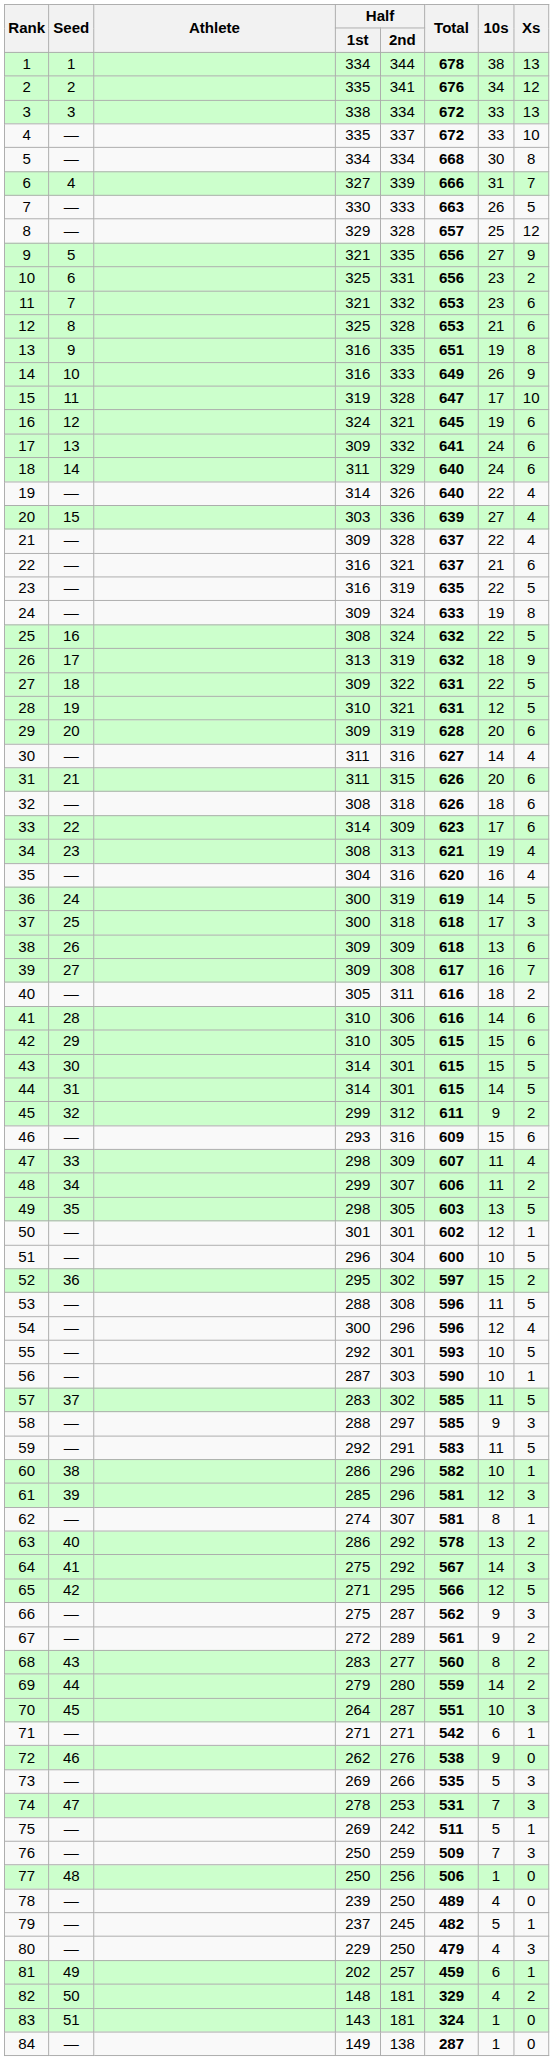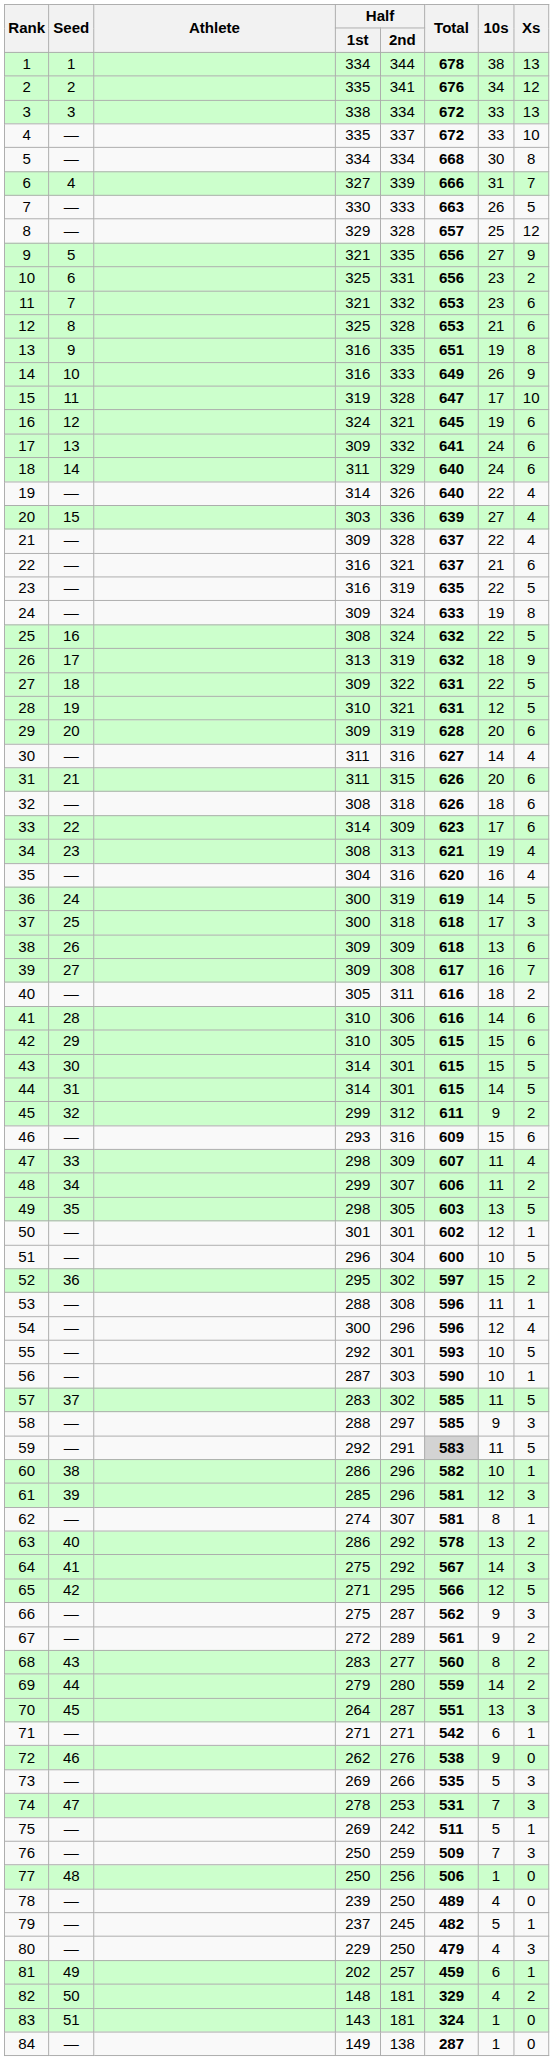 <table class="wikitable" style="text-align:center">
 <tr>
 <th rowspan=2 width=40>Rank</th>
 <th rowspan=2 width=40>Seed</th>
 <th rowspan=2 width=250>Athlete</th>
 <th colspan=2>Half</th>
 <th rowspan=2 width=50>Total</th>
 <th rowspan=2 width=30>10s</th>
 <th rowspan=2 width=30>Xs</th>
 </tr>
 <tr>
 <th width=40>1st</th>
 <th width=40>2nd</th>
 </tr>
 <tr bgcolor="#CCFFCC">
 <td>1</td>
 <td>1</td>
 <td align="left"></td>
 <td>334</td>
 <td>344</td>
 <td><strong>678</strong></td>
 <td>38</td>
 <td>13</td>
 </tr>
 <tr bgcolor="#CCFFCC">
 <td>2</td>
 <td>2</td>
 <td align="left"></td>
 <td>335</td>
 <td>341</td>
 <td><strong>676</strong></td>
 <td>34</td>
 <td>12</td>
 </tr>
 <tr bgcolor="#CCFFCC">
 <td>3</td>
 <td>3</td>
 <td align="left"></td>
 <td>338</td>
 <td>334</td>
 <td><strong>672</strong></td>
 <td>33</td>
 <td>13</td>
 </tr>
 <tr>
 <td>4</td>
 <td>—</td>
 <td align="left"></td>
 <td>335</td>
 <td>337</td>
 <td><strong>672</strong></td>
 <td>33</td>
 <td>10</td>
 </tr>
 <tr>
 <td>5</td>
 <td>—</td>
 <td align="left"></td>
 <td>334</td>
 <td>334</td>
 <td><strong>668</strong></td>
 <td>30</td>
 <td>8</td>
 </tr>
 <tr bgcolor="#CCFFCC">
 <td>6</td>
 <td>4</td>
 <td align="left"></td>
 <td>327</td>
 <td>339</td>
 <td><strong>666</strong></td>
 <td>31</td>
 <td>7</td>
 </tr>
 <tr>
 <td>7</td>
 <td>—</td>
 <td align="left"></td>
 <td>330</td>
 <td>333</td>
 <td><strong>663</strong></td>
 <td>26</td>
 <td>5</td>
 </tr>
 <tr>
 <td>8</td>
 <td>—</td>
 <td align="left"></td>
 <td>329</td>
 <td>328</td>
 <td><strong>657</strong></td>
 <td>25</td>
 <td>12</td>
 </tr>
 <tr bgcolor="#ccffcc">
 <td>9</td>
 <td>5</td>
 <td align="left"></td>
 <td>321</td>
 <td>335</td>
 <td><strong>656</strong></td>
 <td>27</td>
 <td>9</td>
 </tr>
 <tr bgcolor="#CCFFCC">
 <td>10</td>
 <td>6</td>
 <td align="left"></td>
 <td>325</td>
 <td>331</td>
 <td><strong>656</strong></td>
 <td>23</td>
 <td>2</td>
 </tr>
 <tr bgcolor="#CCFFCC">
 <td>11</td>
 <td>7</td>
 <td align="left"></td>
 <td>321</td>
 <td>332</td>
 <td><strong>653</strong></td>
 <td>23</td>
 <td>6</td>
 </tr>
 <tr bgcolor="#CCFFCC">
 <td>12</td>
 <td>8</td>
 <td align="left"></td>
 <td>325</td>
 <td>328</td>
 <td><strong>653</strong></td>
 <td>21</td>
 <td>6</td>
 </tr>
 <tr bgcolor="#CCFFCC">
 <td>13</td>
 <td>9</td>
 <td align="left"></td>
 <td>316</td>
 <td>335</td>
 <td><strong>651</strong></td>
 <td>19</td>
 <td>8</td>
 </tr>
 <tr bgcolor="#CCFFCC">
 <td>14</td>
 <td>10</td>
 <td align="left"></td>
 <td>316</td>
 <td>333</td>
 <td><strong>649</strong></td>
 <td>26</td>
 <td>9</td>
 </tr>
 <tr bgcolor="#CCFFCC">
 <td>15</td>
 <td>11</td>
 <td align="left"></td>
 <td>319</td>
 <td>328</td>
 <td><strong>647</strong></td>
 <td>17</td>
 <td>10</td>
 </tr>
 <tr bgcolor="#CCFFCC">
 <td>16</td>
 <td>12</td>
 <td align="left"></td>
 <td>324</td>
 <td>321</td>
 <td><strong>645</strong></td>
 <td>19</td>
 <td>6</td>
 </tr>
 <tr bgcolor="#CCFFCC">
 <td>17</td>
 <td>13</td>
 <td align="left"></td>
 <td>309</td>
 <td>332</td>
 <td><strong>641</strong></td>
 <td>24</td>
 <td>6</td>
 </tr>
 <tr bgcolor="#CCFFCC">
 <td>18</td>
 <td>14</td>
 <td align="left"></td>
 <td>311</td>
 <td>329</td>
 <td><strong>640</strong></td>
 <td>24</td>
 <td>6</td>
 </tr>
 <tr>
 <td>19</td>
 <td>—</td>
 <td align="left"></td>
 <td>314</td>
 <td>326</td>
 <td><strong>640</strong></td>
 <td>22</td>
 <td>4</td>
 </tr>
 <tr bgcolor="#CCFFCC">
 <td>20</td>
 <td>15</td>
 <td align="left"></td>
 <td>303</td>
 <td>336</td>
 <td><strong>639</strong></td>
 <td>27</td>
 <td>4</td>
 </tr>
 <tr>
 <td>21</td>
 <td>—</td>
 <td align="left"></td>
 <td>309</td>
 <td>328</td>
 <td><strong>637</strong></td>
 <td>22</td>
 <td>4</td>
 </tr>
 <tr>
 <td>22</td>
 <td>—</td>
 <td align="left"></td>
 <td>316</td>
 <td>321</td>
 <td><strong>637</strong></td>
 <td>21</td>
 <td>6</td>
 </tr>
 <tr>
 <td>23</td>
 <td>—</td>
 <td align="left"></td>
 <td>316</td>
 <td>319</td>
 <td><strong>635</strong></td>
 <td>22</td>
 <td>5</td>
 </tr>
 <tr>
 <td>24</td>
 <td>—</td>
 <td align="left"></td>
 <td>309</td>
 <td>324</td>
 <td><strong>633</strong></td>
 <td>19</td>
 <td>8</td>
 </tr>
 <tr bgcolor="#CCFFCC">
 <td>25</td>
 <td>16</td>
 <td align="left"></td>
 <td>308</td>
 <td>324</td>
 <td><strong>632</strong></td>
 <td>22</td>
 <td>5</td>
 </tr>
 <tr bgcolor="#CCFFCC">
 <td>26</td>
 <td>17</td>
 <td align="left"></td>
 <td>313</td>
 <td>319</td>
 <td><strong>632</strong></td>
 <td>18</td>
 <td>9</td>
 </tr>
 <tr bgcolor="#CCFFCC">
 <td>27</td>
 <td>18</td>
 <td align="left"></td>
 <td>309</td>
 <td>322</td>
 <td><strong>631</strong></td>
 <td>22</td>
 <td>5</td>
 </tr>
 <tr bgcolor="#CCFFCC">
 <td>28</td>
 <td>19</td>
 <td align="left"></td>
 <td>310</td>
 <td>321</td>
 <td><strong>631</strong></td>
 <td>12</td>
 <td>5</td>
 </tr>
 <tr bgcolor="#CCFFCC">
 <td>29</td>
 <td>20</td>
 <td align="left"></td>
 <td>309</td>
 <td>319</td>
 <td><strong>628</strong></td>
 <td>20</td>
 <td>6</td>
 </tr>
 <tr>
 <td>30</td>
 <td>—</td>
 <td align="left"></td>
 <td>311</td>
 <td>316</td>
 <td><strong>627</strong></td>
 <td>14</td>
 <td>4</td>
 </tr>
 <tr bgcolor="#CCFFCC">
 <td>31</td>
 <td>21</td>
 <td align="left"></td>
 <td>311</td>
 <td>315</td>
 <td><strong>626</strong></td>
 <td>20</td>
 <td>6</td>
 </tr>
 <tr>
 <td>32</td>
 <td>—</td>
 <td align="left"></td>
 <td>308</td>
 <td>318</td>
 <td><strong>626</strong></td>
 <td>18</td>
 <td>6</td>
 </tr>
 <tr bgcolor="#CCFFCC">
 <td>33</td>
 <td>22</td>
 <td align="left"></td>
 <td>314</td>
 <td>309</td>
 <td><strong>623</strong></td>
 <td>17</td>
 <td>6</td>
 </tr>
 <tr bgcolor="#CCFFCC">
 <td>34</td>
 <td>23</td>
 <td align="left"></td>
 <td>308</td>
 <td>313</td>
 <td><strong>621</strong></td>
 <td>19</td>
 <td>4</td>
 </tr>
 <tr>
 <td>35</td>
 <td>—</td>
 <td align="left"></td>
 <td>304</td>
 <td>316</td>
 <td><strong>620</strong></td>
 <td>16</td>
 <td>4</td>
 </tr>
 <tr bgcolor="#CCFFCC">
 <td>36</td>
 <td>24</td>
 <td align="left"></td>
 <td>300</td>
 <td>319</td>
 <td><strong>619</strong></td>
 <td>14</td>
 <td>5</td>
 </tr>
 <tr bgcolor="#CCFFCC">
 <td>37</td>
 <td>25</td>
 <td align="left"></td>
 <td>300</td>
 <td>318</td>
 <td><strong>618</strong></td>
 <td>17</td>
 <td>3</td>
 </tr>
 <tr bgcolor="#CCFFCC">
 <td>38</td>
 <td>26</td>
 <td align="left"></td>
 <td>309</td>
 <td>309</td>
 <td><strong>618</strong></td>
 <td>13</td>
 <td>6</td>
 </tr>
 <tr bgcolor="#CCFFCC">
 <td>39</td>
 <td>27</td>
 <td align="left"></td>
 <td>309</td>
 <td>308</td>
 <td><strong>617</strong></td>
 <td>16</td>
 <td>7</td>
 </tr>
 <tr>
 <td>40</td>
 <td>—</td>
 <td align="left"></td>
 <td>305</td>
 <td>311</td>
 <td><strong>616</strong></td>
 <td>18</td>
 <td>2</td>
 </tr>
 <tr bgcolor="#CCFFCC">
 <td>41</td>
 <td>28</td>
 <td align="left"></td>
 <td>310</td>
 <td>306</td>
 <td><strong>616</strong></td>
 <td>14</td>
 <td>6</td>
 </tr>
 <tr bgcolor="#CCFFCC">
 <td>42</td>
 <td>29</td>
 <td align="left"></td>
 <td>310</td>
 <td>305</td>
 <td><strong>615</strong></td>
 <td>15</td>
 <td>6</td>
 </tr>
 <tr bgcolor="#CCFFCC">
 <td>43</td>
 <td>30</td>
 <td align="left"></td>
 <td>314</td>
 <td>301</td>
 <td><strong>615</strong></td>
 <td>15</td>
 <td>5</td>
 </tr>
 <tr bgcolor="#CCFFCC">
 <td>44</td>
 <td>31</td>
 <td align="left"></td>
 <td>314</td>
 <td>301</td>
 <td><strong>615</strong></td>
 <td>14</td>
 <td>5</td>
 </tr>
 <tr bgcolor="#CCFFCC">
 <td>45</td>
 <td>32</td>
 <td align="left"></td>
 <td>299</td>
 <td>312</td>
 <td><strong>611</strong></td>
 <td>9</td>
 <td>2</td>
 </tr>
 <tr>
 <td>46</td>
 <td>—</td>
 <td align="left"></td>
 <td>293</td>
 <td>316</td>
 <td><strong>609</strong></td>
 <td>15</td>
 <td>6</td>
 </tr>
 <tr bgcolor="#CCFFCC">
 <td>47</td>
 <td>33</td>
 <td align="left"></td>
 <td>298</td>
 <td>309</td>
 <td><strong>607</strong></td>
 <td>11</td>
 <td>4</td>
 </tr>
 <tr bgcolor="#CCFFCC">
 <td>48</td>
 <td>34</td>
 <td align="left"></td>
 <td>299</td>
 <td>307</td>
 <td><strong>606</strong></td>
 <td>11</td>
 <td>2</td>
 </tr>
 <tr bgcolor="#CCFFCC">
 <td>49</td>
 <td>35</td>
 <td align="left"></td>
 <td>298</td>
 <td>305</td>
 <td><strong>603</strong></td>
 <td>13</td>
 <td>5</td>
 </tr>
 <tr>
 <td>50</td>
 <td>—</td>
 <td align="left"></td>
 <td>301</td>
 <td>301</td>
 <td><strong>602</strong></td>
 <td>12</td>
 <td>1</td>
 </tr>
 <tr>
 <td>51</td>
 <td>—</td>
 <td align="left"></td>
 <td>296</td>
 <td>304</td>
 <td><strong>600</strong></td>
 <td>10</td>
 <td>5</td>
 </tr>
 <tr bgcolor="#CCFFCC">
 <td>52</td>
 <td>36</td>
 <td align="left"></td>
 <td>295</td>
 <td>302</td>
 <td><strong>597</strong></td>
 <td>15</td>
 <td>2</td>
 </tr>
 <tr>
 <td>53</td>
 <td>—</td>
 <td align="left"></td>
 <td>288</td>
 <td>308</td>
 <td><strong>596</strong></td>
 <td>11</td>
-<td>5</td>
+<td>1</td>
 </tr>
 <tr>
 <td>54</td>
 <td>—</td>
 <td align="left"></td>
 <td>300</td>
 <td>296</td>
 <td><strong>596</strong></td>
 <td>12</td>
 <td>4</td>
 </tr>
 <tr>
 <td>55</td>
 <td>—</td>
 <td align="left"></td>
 <td>292</td>
 <td>301</td>
 <td><strong>593</strong></td>
 <td>10</td>
 <td>5</td>
 </tr>
 <tr>
 <td>56</td>
 <td>—</td>
 <td align="left"></td>
 <td>287</td>
 <td>303</td>
 <td><strong>590</strong></td>
 <td>10</td>
 <td>1</td>
 </tr>
 <tr bgcolor="#CCFFCC">
 <td>57</td>
 <td>37</td>
 <td align="left"></td>
 <td>283</td>
 <td>302</td>
 <td><strong>585</strong></td>
 <td>11</td>
 <td>5</td>
 </tr>
 <tr>
 <td>58</td>
 <td>—</td>
 <td align="left"></td>
 <td>288</td>
 <td>297</td>
 <td><strong>585</strong></td>
 <td>9</td>
 <td>3</td>
 </tr>
 <tr>
 <td>59</td>
 <td>—</td>
 <td align="left"></td>
 <td>292</td>
 <td>291</td>
-<td><strong>583</strong></td>
+<td style="background: lightgrey;"><strong>583</strong></td>
 <td>11</td>
 <td>5</td>
 </tr>
 <tr bgcolor="#CCFFCC">
 <td>60</td>
 <td>38</td>
 <td align="left"></td>
 <td>286</td>
 <td>296</td>
 <td><strong>582</strong></td>
 <td>10</td>
 <td>1</td>
 </tr>
 <tr bgcolor="#CCFFCC">
 <td>61</td>
 <td>39</td>
 <td align="left"></td>
 <td>285</td>
 <td>296</td>
 <td><strong>581</strong></td>
 <td>12</td>
 <td>3</td>
 </tr>
 <tr>
 <td>62</td>
 <td>—</td>
 <td align="left"></td>
 <td>274</td>
 <td>307</td>
 <td><strong>581</strong></td>
 <td>8</td>
 <td>1</td>
 </tr>
 <tr bgcolor="#CCFFCC">
 <td>63</td>
 <td>40</td>
 <td align="left"></td>
 <td>286</td>
 <td>292</td>
 <td><strong>578</strong></td>
 <td>13</td>
 <td>2</td>
 </tr>
 <tr bgcolor="#CCFFCC">
 <td>64</td>
 <td>41</td>
 <td align="left"></td>
 <td>275</td>
 <td>292</td>
 <td><strong>567</strong></td>
 <td>14</td>
 <td>3</td>
 </tr>
 <tr bgcolor="#CCFFCC">
 <td>65</td>
 <td>42</td>
 <td align="left"></td>
 <td>271</td>
 <td>295</td>
 <td><strong>566</strong></td>
 <td>12</td>
 <td>5</td>
 </tr>
 <tr>
 <td>66</td>
 <td>—</td>
 <td align="left"></td>
 <td>275</td>
 <td>287</td>
 <td><strong>562</strong></td>
 <td>9</td>
 <td>3</td>
 </tr>
 <tr>
 <td>67</td>
 <td>—</td>
 <td align="left"></td>
 <td>272</td>
 <td>289</td>
 <td><strong>561</strong></td>
 <td>9</td>
 <td>2</td>
 </tr>
 <tr bgcolor="#CCFFCC">
 <td>68</td>
 <td>43</td>
 <td align="left"></td>
 <td>283</td>
 <td>277</td>
 <td><strong>560</strong></td>
 <td>8</td>
 <td>2</td>
 </tr>
 <tr bgcolor="#CCFFCC">
 <td>69</td>
 <td>44</td>
 <td align="left"></td>
 <td>279</td>
 <td>280</td>
 <td><strong>559</strong></td>
 <td>14</td>
 <td>2</td>
 </tr>
 <tr bgcolor="#CCFFCC">
 <td>70</td>
 <td>45</td>
 <td align="left"></td>
 <td>264</td>
 <td>287</td>
 <td><strong>551</strong></td>
-<td>10</td>
+<td>13</td>
 <td>3</td>
 </tr>
 <tr>
 <td>71</td>
 <td>—</td>
 <td align="left"></td>
 <td>271</td>
 <td>271</td>
 <td><strong>542</strong></td>
 <td>6</td>
 <td>1</td>
 </tr>
 <tr bgcolor="#CCFFCC">
 <td>72</td>
 <td>46</td>
 <td align="left"></td>
 <td>262</td>
 <td>276</td>
 <td><strong>538</strong></td>
 <td>9</td>
 <td>0</td>
 </tr>
 <tr>
 <td>73</td>
 <td>—</td>
 <td align="left"></td>
 <td>269</td>
 <td>266</td>
 <td><strong>535</strong></td>
 <td>5</td>
 <td>3</td>
 </tr>
 <tr bgcolor="#CCFFCC">
 <td>74</td>
 <td>47</td>
 <td align="left"></td>
 <td>278</td>
 <td>253</td>
 <td><strong>531</strong></td>
 <td>7</td>
 <td>3</td>
 </tr>
 <tr>
 <td>75</td>
 <td>—</td>
 <td align="left"></td>
 <td>269</td>
 <td>242</td>
 <td><strong>511</strong></td>
 <td>5</td>
 <td>1</td>
 </tr>
 <tr>
 <td>76</td>
 <td>—</td>
 <td align="left"></td>
 <td>250</td>
 <td>259</td>
 <td><strong>509</strong></td>
 <td>7</td>
 <td>3</td>
 </tr>
 <tr bgcolor="#CCFFCC">
 <td>77</td>
 <td>48</td>
 <td align="left"></td>
 <td>250</td>
 <td>256</td>
 <td><strong>506</strong></td>
 <td>1</td>
 <td>0</td>
 </tr>
 <tr>
 <td>78</td>
 <td>—</td>
 <td align="left"></td>
 <td>239</td>
 <td>250</td>
 <td><strong>489</strong></td>
 <td>4</td>
 <td>0</td>
 </tr>
 <tr>
 <td>79</td>
 <td>—</td>
 <td align="left"></td>
 <td>237</td>
 <td>245</td>
 <td><strong>482</strong></td>
 <td>5</td>
 <td>1</td>
 </tr>
 <tr>
 <td>80</td>
 <td>—</td>
 <td align="left"></td>
 <td>229</td>
 <td>250</td>
 <td><strong>479</strong></td>
 <td>4</td>
 <td>3</td>
 </tr>
 <tr bgcolor="#CCFFCC">
 <td>81</td>
 <td>49</td>
 <td align="left"></td>
 <td>202</td>
 <td>257</td>
 <td><strong>459</strong></td>
 <td>6</td>
 <td>1</td>
 </tr>
 <tr bgcolor="#CCFFCC">
 <td>82</td>
 <td>50</td>
 <td align="left"></td>
 <td>148</td>
 <td>181</td>
 <td><strong>329</strong></td>
 <td>4</td>
 <td>2</td>
 </tr>
 <tr bgcolor="#CCFFCC">
 <td>83</td>
 <td>51</td>
 <td align="left"></td>
 <td>143</td>
 <td>181</td>
 <td><strong>324</strong></td>
 <td>1</td>
 <td>0</td>
 </tr>
 <tr>
 <td>84</td>
 <td>—</td>
 <td align="left"></td>
 <td>149</td>
 <td>138</td>
 <td><strong>287</strong></td>
 <td>1</td>
 <td>0</td>
 </tr>
 </table>
